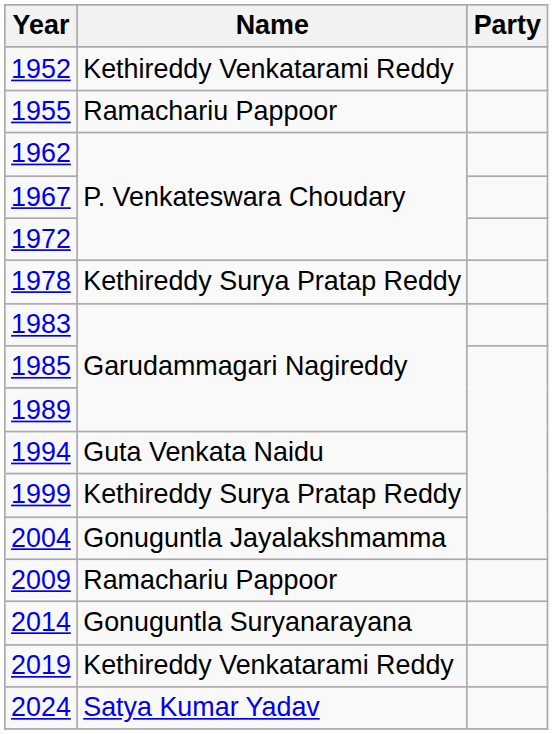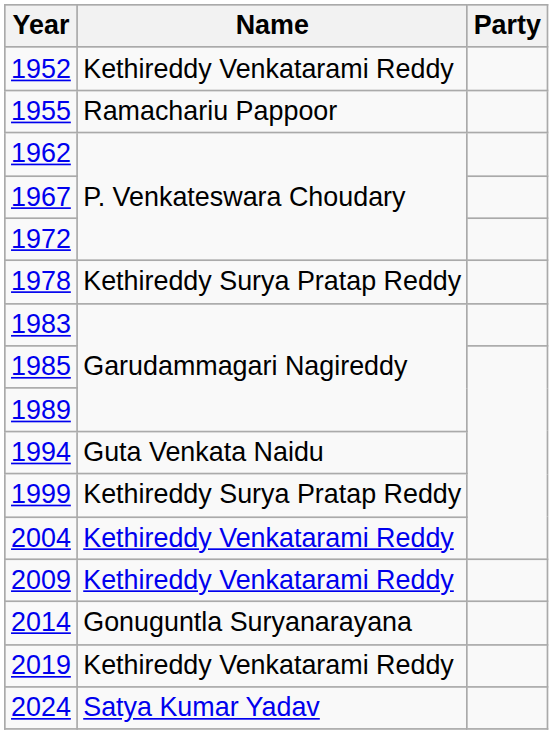 <table class="wikitable sortable">
 <tr>
 <th>Year</th>
 <th>Name</th>
 <th colspan=2>Party</th>
 </tr>
 <tr>
 <td><a href='#'>1952</a></td>
 <td>Kethireddy Venkatarami Reddy</td>
 <td></td>
 </tr>
 <tr>
 <td><a href='#'>1955</a></td>
 <td>Ramachariu Pappoor</td>
 <td></td>
 </tr>
 <tr>
 <td><a href='#'>1962</a></td>
 <td rowspan="3">P. Venkateswara Choudary</td>
 </tr>
 <tr>
 <td><a href='#'>1967</a></td>
 <td></td>
 </tr>
 <tr>
 <td><a href='#'>1972</a></td>
 <td></td>
 </tr>
 <tr>
 <td><a href='#'>1978</a></td>
 <td>Kethireddy Surya Pratap Reddy</td>
 </tr>
 <tr>
 <td><a href='#'>1983</a></td>
 <td rowspan=3>Garudammagari Nagireddy</td>
 <td></td>
 </tr>
 <tr>
 <td><a href='#'>1985</a></td>
 </tr>
 <tr>
 <td><a href='#'>1989</a></td>
 </tr>
 <tr>
 <td><a href='#'>1994</a></td>
 <td>Guta Venkata Naidu</td>
 </tr>
 <tr>
 <td><a href='#'>1999</a></td>
 <td>Kethireddy Surya Pratap Reddy</td>
 </tr>
 <tr>
 <td><a href='#'>2004</a></td>
-<td>Gonuguntla Jayalakshmamma</td>
+<td><a href='#'>Kethireddy Venkatarami Reddy</a></td>
 </tr>
 <tr>
 <td><a href='#'>2009</a></td>
-<td>Ramachariu Pappoor</td>
+<td><a href='#'>Kethireddy Venkatarami Reddy</a></td>
 <td></td>
 </tr>
 <tr>
 <td><a href='#'>2014</a></td>
 <td>Gonuguntla Suryanarayana</td>
 <td></td>
 </tr>
 <tr>
 <td><a href='#'>2019</a></td>
 <td>Kethireddy Venkatarami Reddy</td>
 <td></td>
 </tr>
 <tr>
 <td><a href='#'>2024</a></td>
 <td><a href='#'>Satya Kumar Yadav</a></td>
 <td></td>
 </tr>
 </table>
